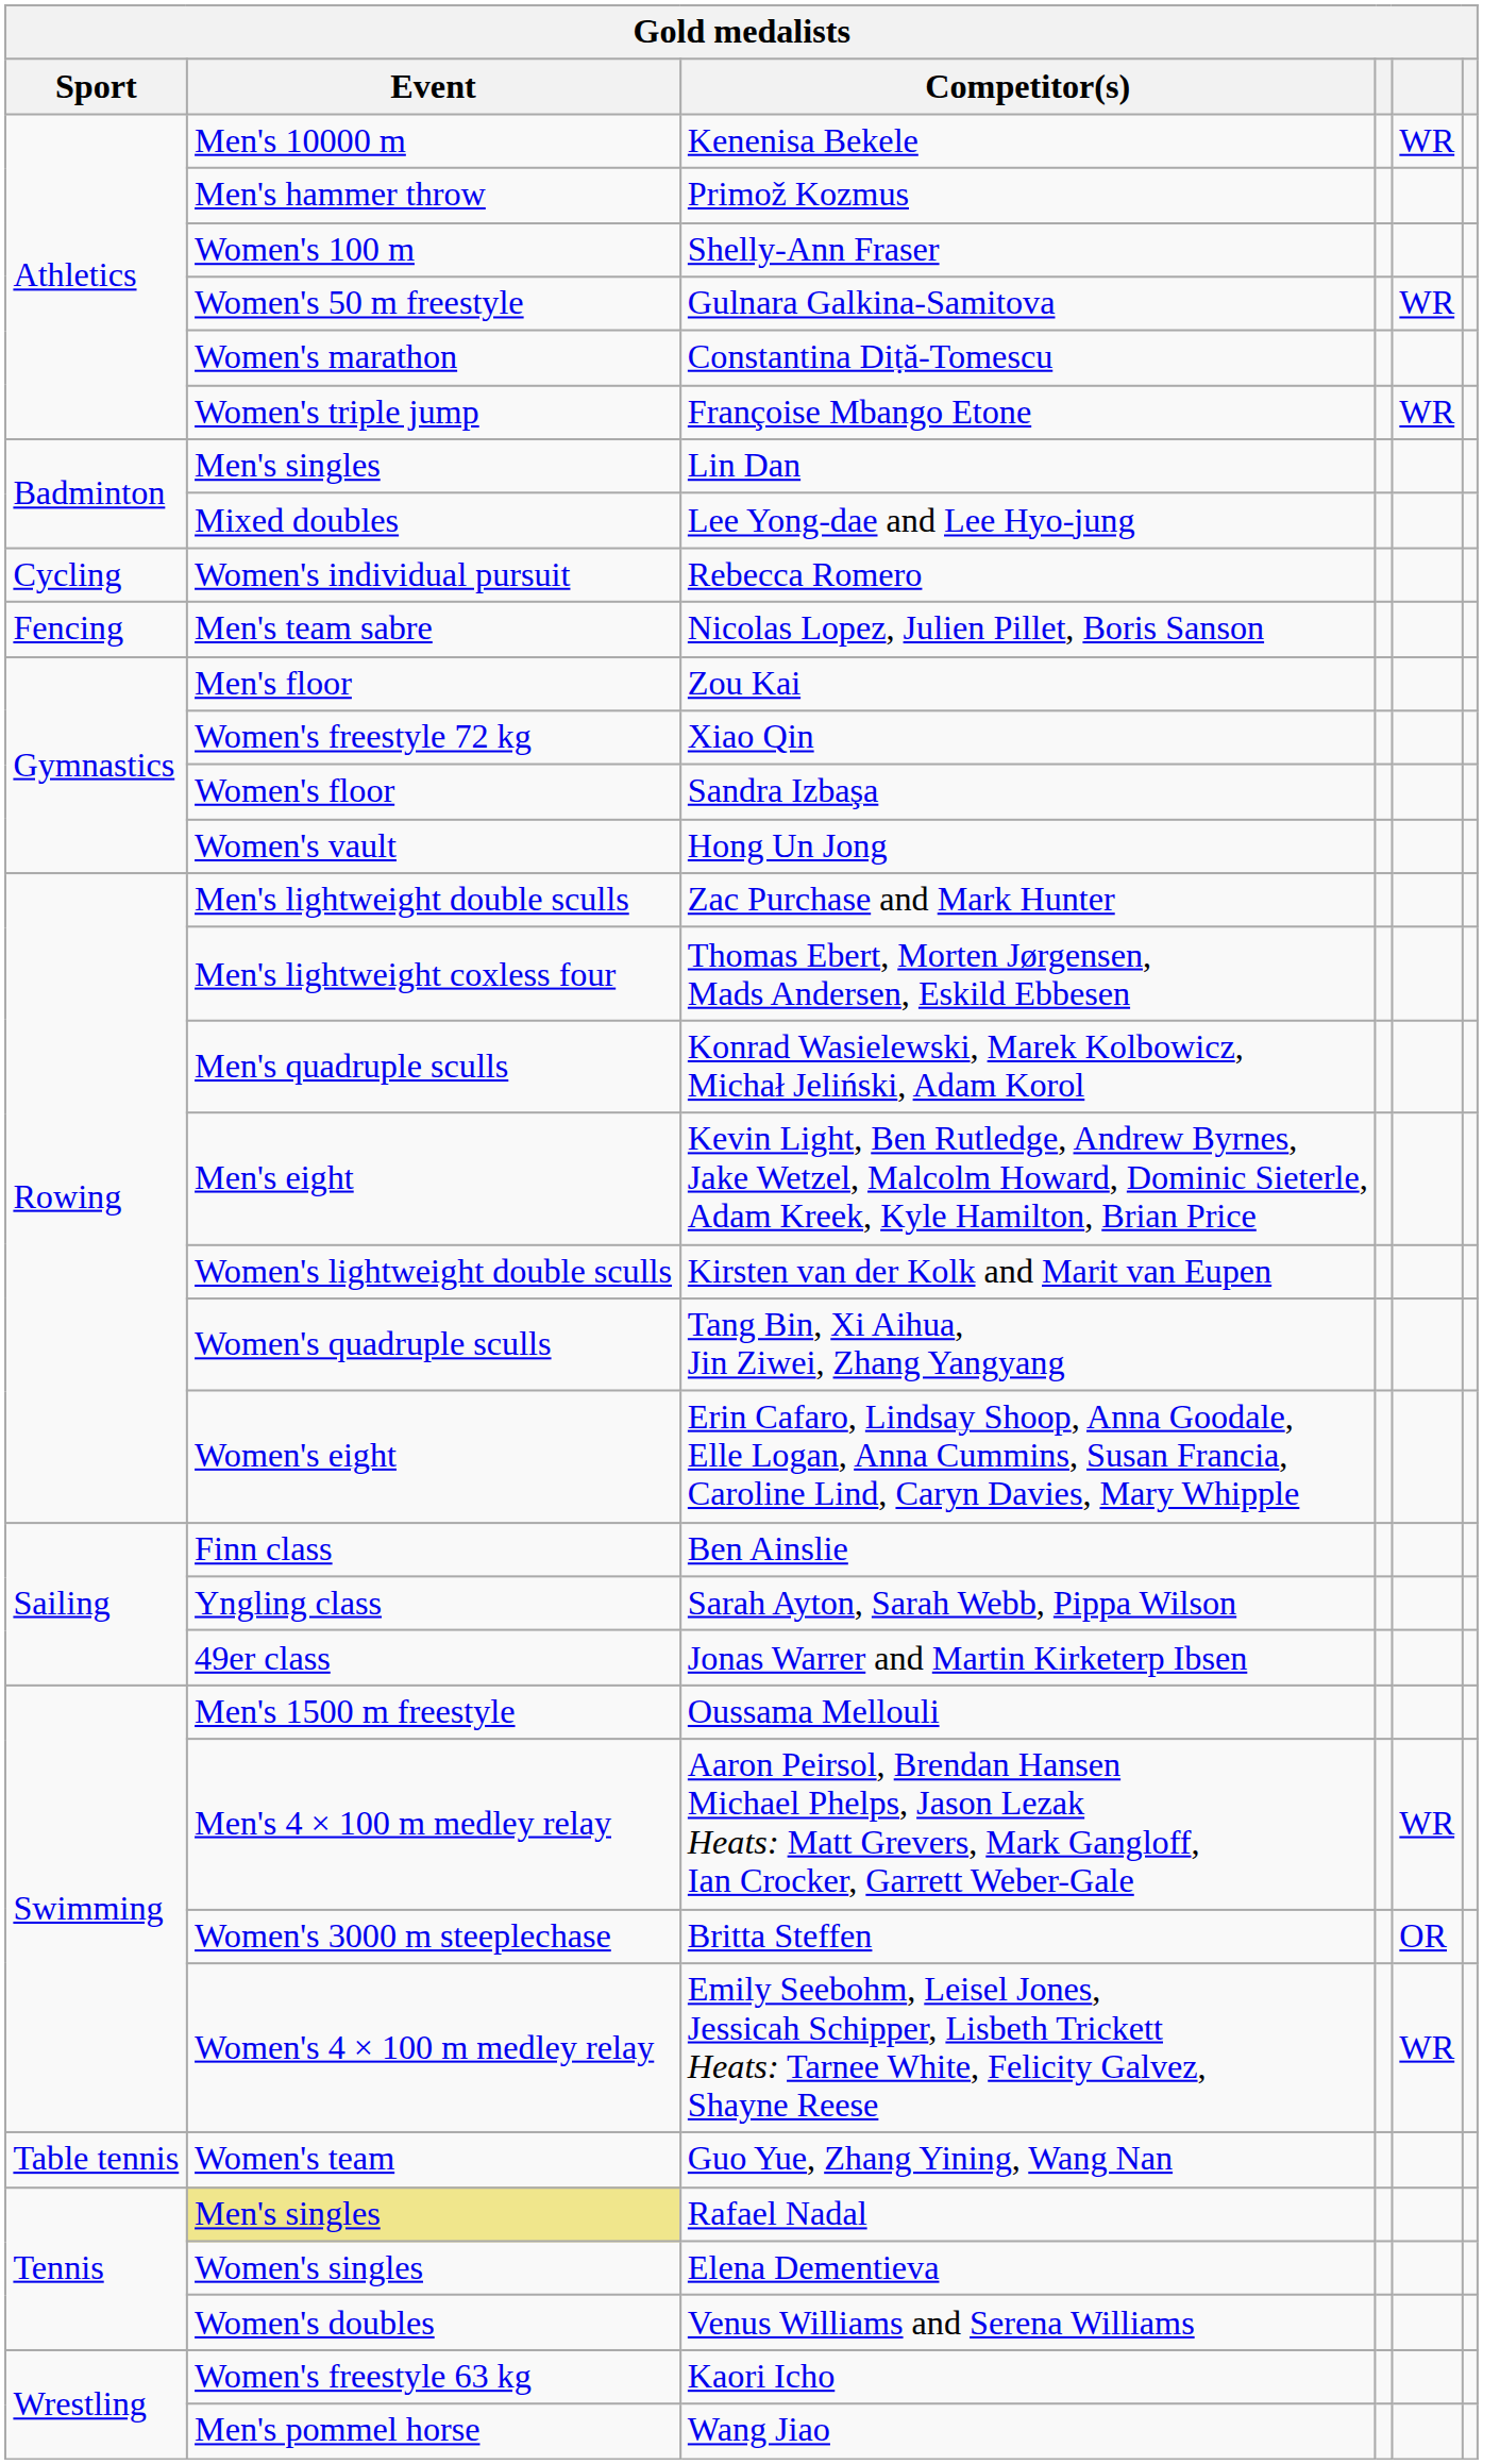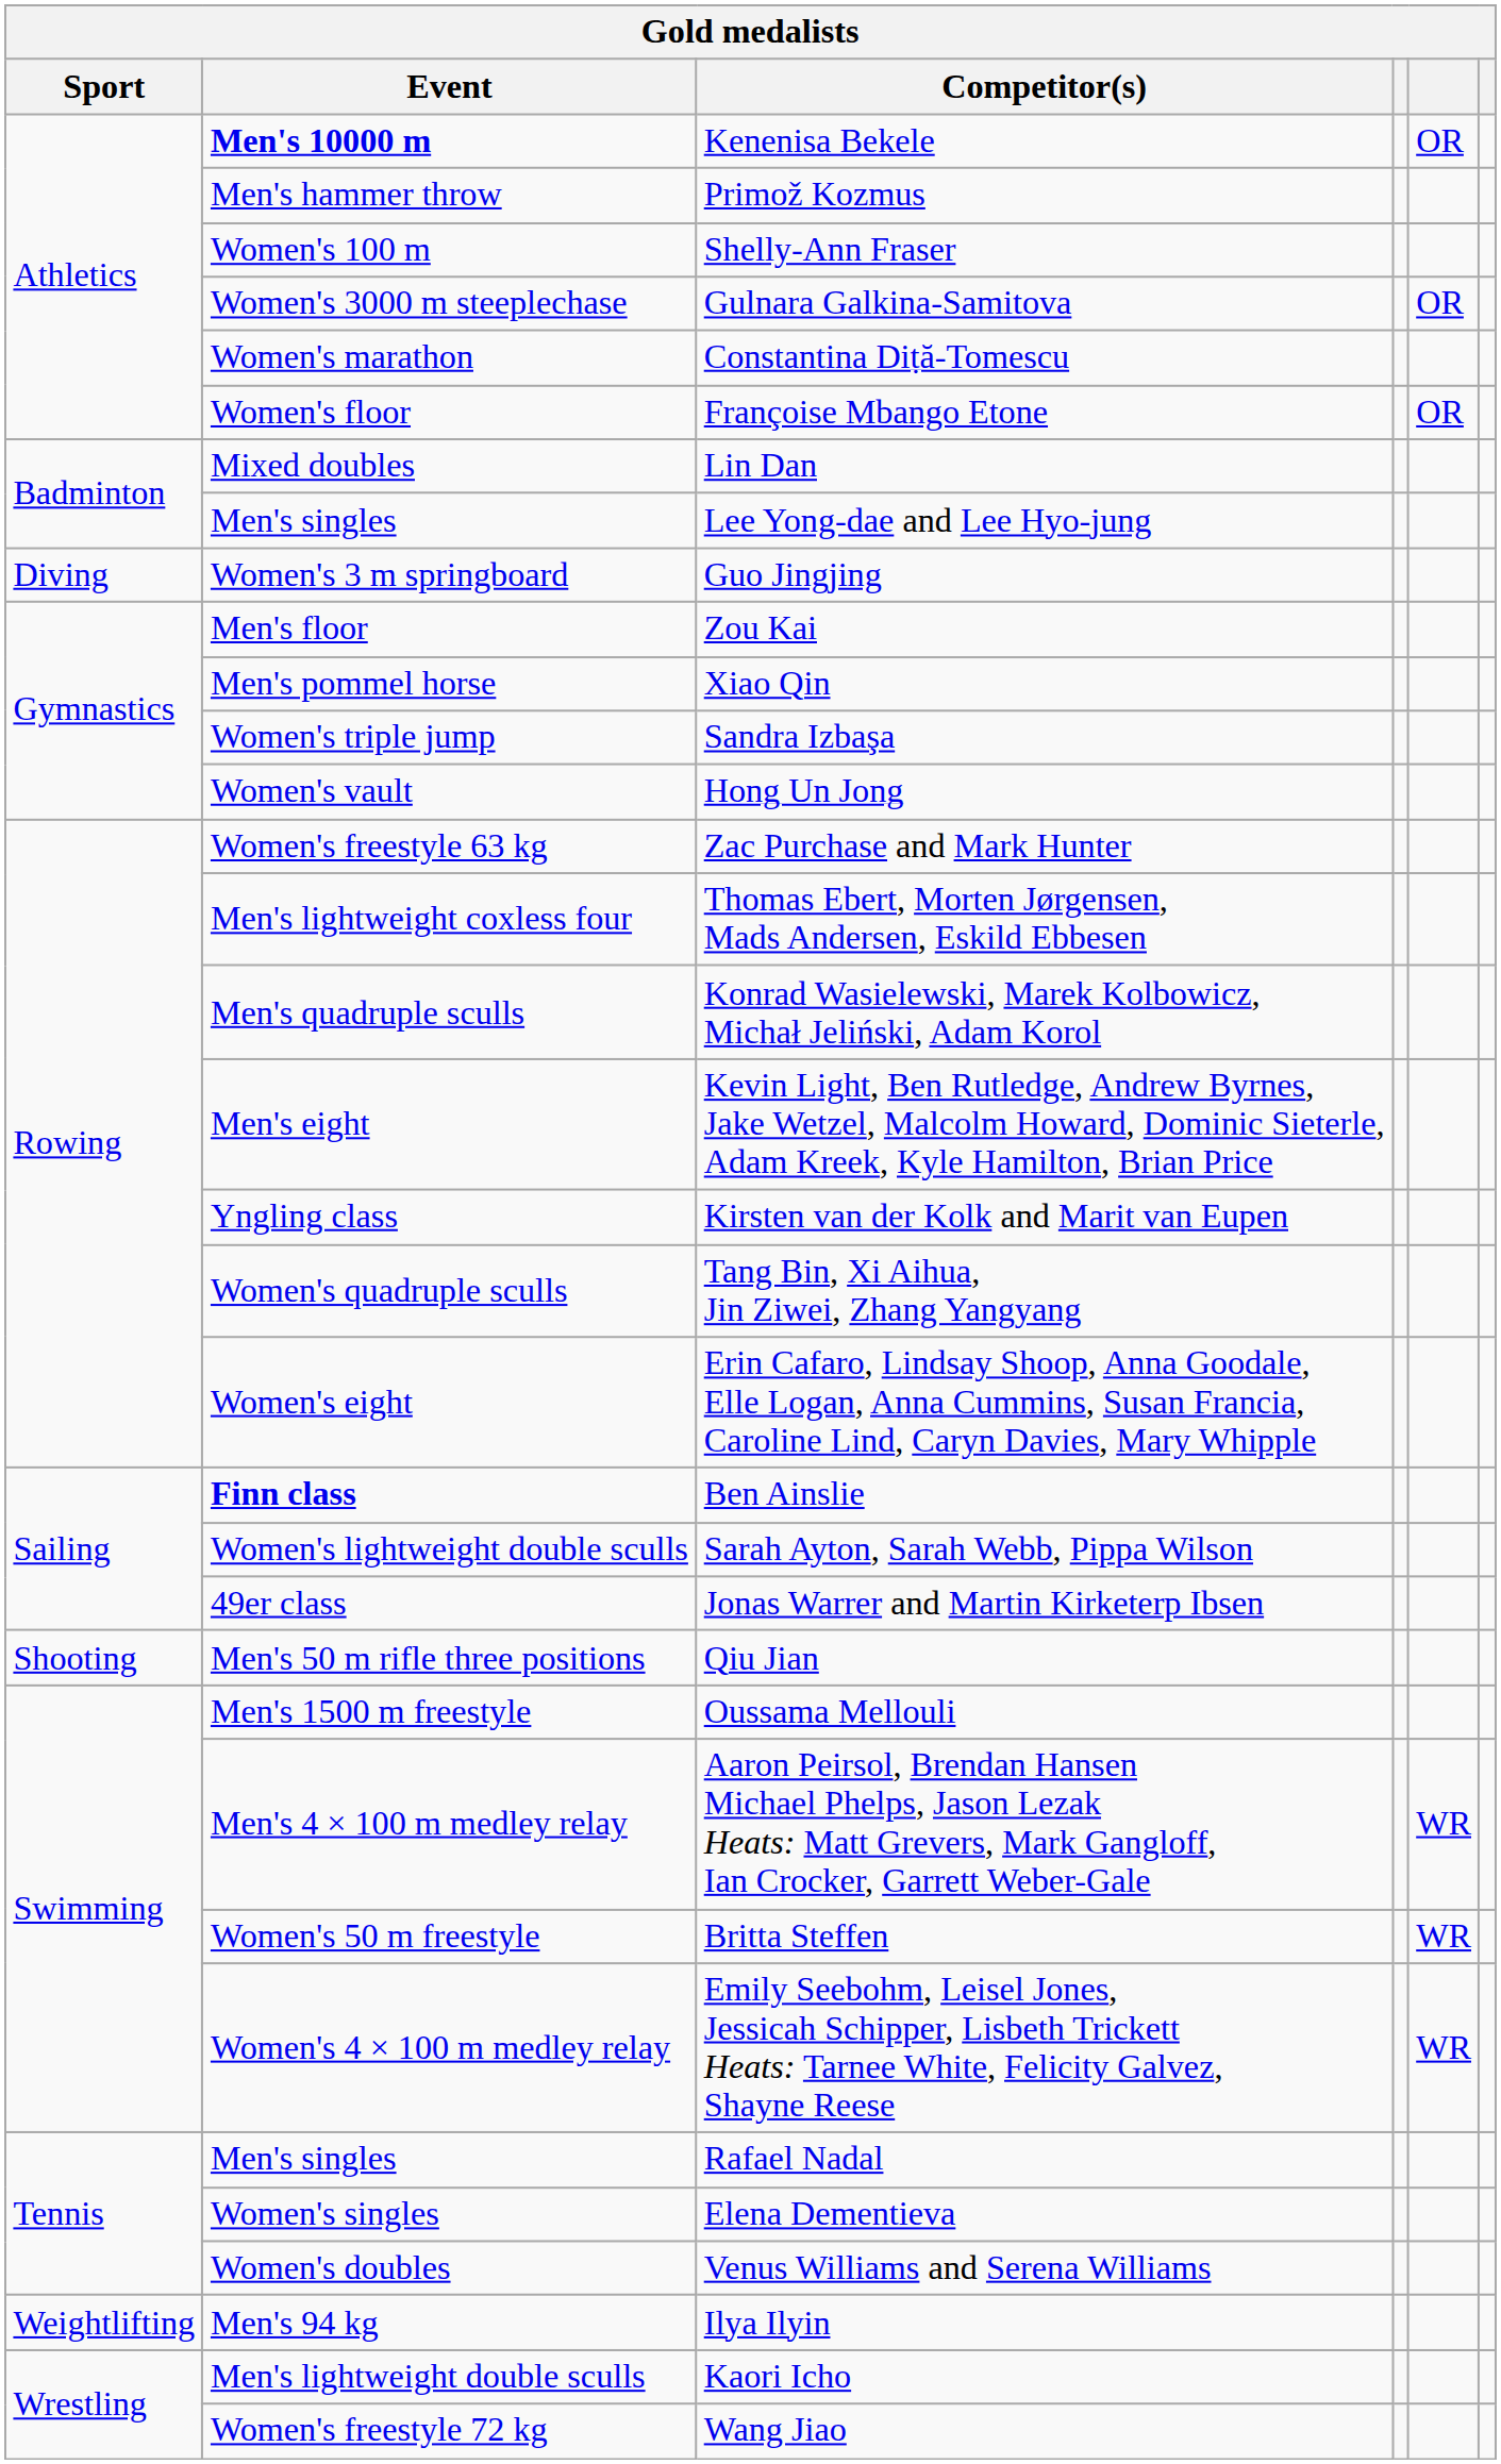 <table class="wikitable">
 <tr>
 <th colspan="6">Gold medalists</th>
 </tr>
 <tr>
 <th>Sport</th>
 <th>Event</th>
 <th>Competitor(s)</th>
 <th></th>
 <th></th>
 <th></th>
 </tr>
 <tr>
 <td rowspan=6><a href='#'>Athletics</a></td>
-<td><a href='#'>Men's 10000 m</a></td>
+<td><strong><a href='#'>Men's 10000 m</a></strong></td>
 <td><a href='#'>Kenenisa Bekele</a></td>
 <td></td>
-<td><a href='#'>WR</a></td>
+<td><a href='#'>OR</a></td>
 <td></td>
 </tr>
 <tr>
 <td><a href='#'>Men's hammer throw</a></td>
 <td><a href='#'>Primož Kozmus</a></td>
 <td></td>
 <td></td>
 <td></td>
 </tr>
 <tr>
 <td><a href='#'>Women's 100 m</a></td>
 <td><a href='#'>Shelly-Ann Fraser</a></td>
 <td></td>
 <td></td>
 <td></td>
 </tr>
 <tr>
-<td><a href='#'>Women's 50 m freestyle</a></td>
+<td><a href='#'>Women's 3000 m steeplechase</a></td>
 <td><a href='#'>Gulnara Galkina-Samitova</a></td>
 <td></td>
-<td><a href='#'>WR</a></td>
+<td><a href='#'>OR</a></td>
 <td></td>
 </tr>
 <tr>
 <td><a href='#'>Women's marathon</a></td>
 <td><a href='#'>Constantina Diṭă-Tomescu</a></td>
 <td></td>
 <td></td>
 <td></td>
 </tr>
 <tr>
-<td><a href='#'>Women's triple jump</a></td>
+<td><a href='#'>Women's floor</a></td>
 <td><a href='#'>Françoise Mbango Etone</a></td>
 <td></td>
-<td><a href='#'>WR</a></td>
+<td><a href='#'>OR</a></td>
 <td></td>
 </tr>
 <tr>
 <td rowspan=2><a href='#'>Badminton</a></td>
-<td><a href='#'>Men's singles</a></td>
+<td><a href='#'>Mixed doubles</a></td>
 <td><a href='#'>Lin Dan</a></td>
 <td></td>
 <td></td>
 <td></td>
 </tr>
 <tr>
-<td><a href='#'>Mixed doubles</a></td>
+<td><a href='#'>Men's singles</a></td>
 <td><a href='#'>Lee Yong-dae</a> and <a href='#'>Lee Hyo-jung</a></td>
 <td></td>
 <td></td>
 <td></td>
 </tr>
 <tr>
-<td><a href='#'>Cycling</a></td>
-<td><a href='#'>Women's individual pursuit</a></td>
-<td><a href='#'>Rebecca Romero</a></td>
-<td></td>
-<td></td>
-<td></td>
-</tr>
-<tr>
-<td><a href='#'>Fencing</a></td>
-<td><a href='#'>Men's team sabre</a></td>
-<td><span><a href='#'>Nicolas Lopez</a>, <a href='#'>Julien Pillet</a>, <a href='#'>Boris Sanson</a></span></td>
+<td><a href='#'>Diving</a></td>
+<td><a href='#'>Women's 3 m springboard</a></td>
+<td><a href='#'>Guo Jingjing</a></td>
 <td></td>
 <td></td>
 <td></td>
 </tr>
 <tr>
 <td rowspan=4><a href='#'>Gymnastics</a></td>
 <td><a href='#'>Men's floor</a></td>
 <td><a href='#'>Zou Kai</a></td>
 <td></td>
 <td></td>
 <td></td>
 </tr>
 <tr>
-<td><a href='#'>Women's freestyle 72 kg</a></td>
+<td><a href='#'>Men's pommel horse</a></td>
 <td><a href='#'>Xiao Qin</a></td>
 <td></td>
 <td></td>
 <td></td>
 </tr>
 <tr>
-<td><a href='#'>Women's floor</a></td>
+<td><a href='#'>Women's triple jump</a></td>
 <td><a href='#'>Sandra Izbaşa</a></td>
 <td></td>
 <td></td>
 <td></td>
 </tr>
 <tr>
 <td><a href='#'>Women's vault</a></td>
 <td><a href='#'>Hong Un Jong</a></td>
 <td></td>
 <td></td>
 <td></td>
 </tr>
 <tr>
 <td rowspan=7><a href='#'>Rowing</a></td>
-<td><a href='#'>Men's lightweight double sculls</a></td>
+<td><a href='#'>Women's freestyle 63 kg</a></td>
 <td><a href='#'>Zac Purchase</a> and <a href='#'>Mark Hunter</a></td>
 <td></td>
 <td></td>
 <td></td>
 </tr>
 <tr>
 <td><a href='#'>Men's lightweight coxless four</a></td>
 <td><span><a href='#'>Thomas Ebert</a>, <a href='#'>Morten Jørgensen</a>,<br><a href='#'>Mads Andersen</a>, <a href='#'>Eskild Ebbesen</a></span></td>
 <td></td>
 <td></td>
 <td></td>
 </tr>
 <tr>
 <td><a href='#'>Men's quadruple sculls</a></td>
 <td><span><a href='#'>Konrad Wasielewski</a>, <a href='#'>Marek Kolbowicz</a>,<br><a href='#'>Michał Jeliński</a>, <a href='#'>Adam Korol</a></span></td>
 <td></td>
 <td></td>
 <td></td>
 </tr>
 <tr>
 <td><a href='#'>Men's eight</a></td>
 <td><span><a href='#'>Kevin Light</a>, <a href='#'>Ben Rutledge</a>, <a href='#'>Andrew Byrnes</a>,<br><a href='#'>Jake Wetzel</a>, <a href='#'>Malcolm Howard</a>, <a href='#'>Dominic Sieterle</a>,<br><a href='#'>Adam Kreek</a>, <a href='#'>Kyle Hamilton</a>, <a href='#'>Brian Price</a></span></td>
 <td></td>
 <td></td>
 <td></td>
 </tr>
 <tr>
-<td><a href='#'>Women's lightweight double sculls</a></td>
+<td><a href='#'>Yngling class</a></td>
 <td><a href='#'>Kirsten van der Kolk</a> and <a href='#'>Marit van Eupen</a></td>
 <td></td>
 <td></td>
 <td></td>
 </tr>
 <tr>
 <td><a href='#'>Women's quadruple sculls</a></td>
 <td><span><a href='#'>Tang Bin</a>, <a href='#'>Xi Aihua</a>,<br><a href='#'>Jin Ziwei</a>, <a href='#'>Zhang Yangyang</a></span></td>
 <td></td>
 <td></td>
 <td></td>
 </tr>
 <tr>
 <td><a href='#'>Women's eight</a></td>
 <td><span><a href='#'>Erin Cafaro</a>, <a href='#'>Lindsay Shoop</a>, <a href='#'>Anna Goodale</a>,<br><a href='#'>Elle Logan</a>, <a href='#'>Anna Cummins</a>, <a href='#'>Susan Francia</a>,<br><a href='#'>Caroline Lind</a>, <a href='#'>Caryn Davies</a>, <a href='#'>Mary Whipple</a></span></td>
 <td></td>
 <td></td>
 <td></td>
 </tr>
 <tr>
 <td rowspan=3><a href='#'>Sailing</a></td>
-<td><a href='#'>Finn class</a></td>
+<td><strong><a href='#'>Finn class</a></strong></td>
 <td><a href='#'>Ben Ainslie</a></td>
 <td></td>
 <td></td>
 <td></td>
 </tr>
 <tr>
-<td><a href='#'>Yngling class</a></td>
+<td><a href='#'>Women's lightweight double sculls</a></td>
 <td><span><a href='#'>Sarah Ayton</a>, <a href='#'>Sarah Webb</a>, <a href='#'>Pippa Wilson</a></span></td>
 <td></td>
 <td></td>
 <td></td>
 </tr>
 <tr>
 <td><a href='#'>49er class</a></td>
 <td><a href='#'>Jonas Warrer</a> and <a href='#'>Martin Kirketerp Ibsen</a></td>
+<td></td>
+<td></td>
+<td></td>
+</tr>
+<tr>
+<td><a href='#'>Shooting</a></td>
+<td><a href='#'>Men's 50 m rifle three positions</a></td>
+<td><a href='#'>Qiu Jian</a></td>
 <td></td>
 <td></td>
 <td></td>
 </tr>
 <tr>
 <td rowspan=4><a href='#'>Swimming</a></td>
 <td><a href='#'>Men's 1500 m freestyle</a></td>
 <td><a href='#'>Oussama Mellouli</a></td>
 <td></td>
 <td></td>
 <td></td>
 </tr>
 <tr>
 <td><a href='#'>Men's 4 × 100 m medley relay</a></td>
 <td><span><a href='#'>Aaron Peirsol</a>, <a href='#'>Brendan Hansen</a><br><a href='#'>Michael Phelps</a>, <a href='#'>Jason Lezak</a><br><em>Heats:</em> <a href='#'>Matt Grevers</a>, <a href='#'>Mark Gangloff</a>,<br><a href='#'>Ian Crocker</a>, <a href='#'>Garrett Weber-Gale</a></span></td>
 <td></td>
 <td><a href='#'>WR</a></td>
 <td></td>
 </tr>
 <tr>
-<td><a href='#'>Women's 3000 m steeplechase</a></td>
+<td><a href='#'>Women's 50 m freestyle</a></td>
 <td><a href='#'>Britta Steffen</a></td>
 <td></td>
-<td><a href='#'>OR</a></td>
+<td><a href='#'>WR</a></td>
 <td></td>
 </tr>
 <tr>
 <td><a href='#'>Women's 4 × 100 m medley relay</a></td>
 <td><span><a href='#'>Emily Seebohm</a>, <a href='#'>Leisel Jones</a>,<br><a href='#'>Jessicah Schipper</a>, <a href='#'>Lisbeth Trickett</a><br><em>Heats:</em> <a href='#'>Tarnee White</a>, <a href='#'>Felicity Galvez</a>,<br><a href='#'>Shayne Reese</a></span></td>
 <td></td>
 <td><a href='#'>WR</a></td>
 <td></td>
 </tr>
 <tr>
-<td><a href='#'>Table tennis</a></td>
-<td><a href='#'>Women's team</a></td>
-<td><span><a href='#'>Guo Yue</a>, <a href='#'>Zhang Yining</a>, <a href='#'>Wang Nan</a></span></td>
-<td></td>
-<td></td>
-<td></td>
-</tr>
-<tr>
 <td rowspan=3><a href='#'>Tennis</a></td>
-<td style="background: khaki;"><a href='#'>Men's singles</a></td>
+<td><a href='#'>Men's singles</a></td>
 <td><a href='#'>Rafael Nadal</a></td>
 <td></td>
 <td></td>
 <td></td>
 </tr>
 <tr>
 <td><a href='#'>Women's singles</a></td>
 <td><a href='#'>Elena Dementieva</a></td>
 <td></td>
 <td></td>
 <td></td>
 </tr>
 <tr>
 <td><a href='#'>Women's doubles</a></td>
 <td><a href='#'>Venus Williams</a> and <a href='#'>Serena Williams</a></td>
 <td></td>
 <td></td>
 <td></td>
 </tr>
 <tr>
+<td><a href='#'>Weightlifting</a></td>
+<td><a href='#'>Men's 94 kg</a></td>
+<td><a href='#'>Ilya Ilyin</a></td>
+<td></td>
+<td></td>
+<td></td>
+</tr>
+<tr>
 <td rowspan=2><a href='#'>Wrestling</a></td>
-<td><a href='#'>Women's freestyle 63 kg</a></td>
+<td><a href='#'>Men's lightweight double sculls</a></td>
 <td><a href='#'>Kaori Icho</a></td>
 <td></td>
 <td></td>
 <td></td>
 </tr>
 <tr>
-<td><a href='#'>Men's pommel horse</a></td>
+<td><a href='#'>Women's freestyle 72 kg</a></td>
 <td><a href='#'>Wang Jiao</a></td>
 <td></td>
 <td></td>
 <td></td>
 </tr>
 </table>
